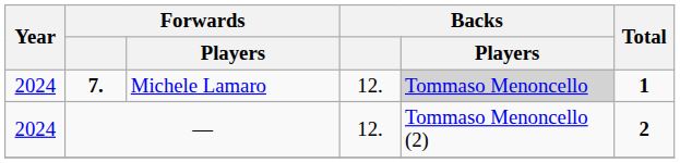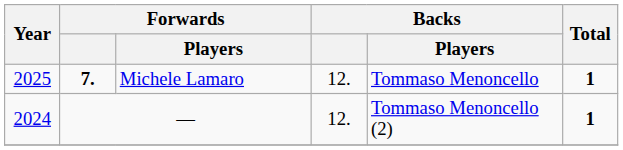 <table class="wikitable">
 <tr>
 <th width=40 rowspan=2>Year</th>
 <th colspan=2>Forwards</th>
 <th colspan=2>Backs</th>
 <th width=40 rowspan=2>Total</th>
 </tr>
 <tr>
 <th width=40></th>
 <th width=160>Players</th>
 <th width=40></th>
 <th width=160>Players</th>
 </tr>
 <tr>
-<td align=center><a href='#'>2024</a></td>
+<td align=center><a href='#'>2025</a></td>
 <td align=center><strong>7.</strong></td>
 <td><a href='#'>Michele Lamaro</a></td>
 <td align=center>12.</td>
-<td style="background: lightgrey;"><a href='#'>Tommaso Menoncello</a></td>
+<td><a href='#'>Tommaso Menoncello</a></td>
 <td align=center><strong>1</strong></td>
 </tr>
 <tr>
 <td align=center><a href='#'>2024</a></td>
 <td align=center colspan=2>—</td>
 <td align=center>12.</td>
 <td><a href='#'>Tommaso Menoncello</a> (2)</td>
-<td align=center><strong>2</strong></td>
+<td align=center><strong>1</strong></td>
 </tr>
 <tr>
 </tr>
 </table>
